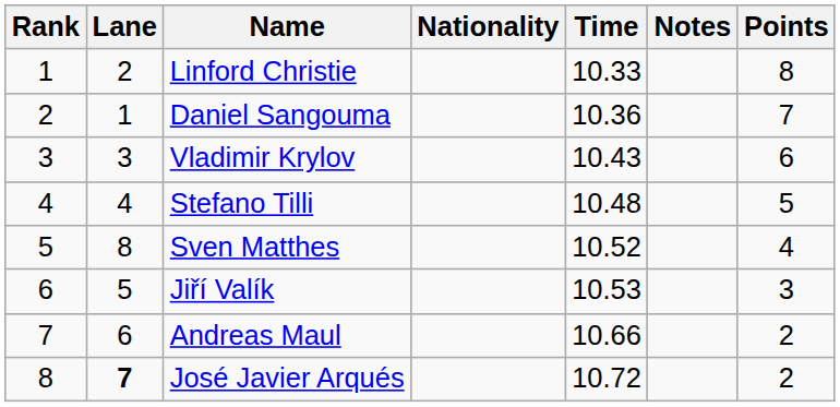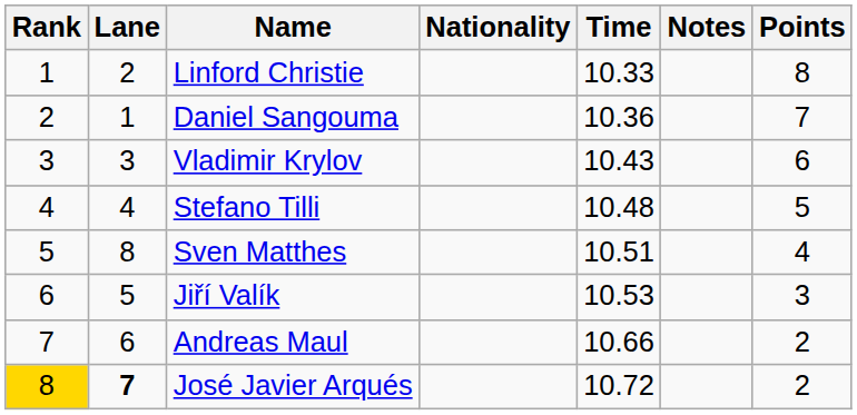 <table class="wikitable sortable" style="text-align:center">
 <tr>
 <th>Rank</th>
 <th>Lane</th>
 <th>Name</th>
 <th>Nationality</th>
 <th>Time</th>
 <th>Notes</th>
 <th>Points</th>
 </tr>
 <tr>
 <td>1</td>
 <td>2</td>
 <td align=left><a href='#'>Linford Christie</a></td>
 <td align=left></td>
 <td>10.33</td>
 <td></td>
 <td>8</td>
 </tr>
 <tr>
 <td>2</td>
 <td>1</td>
 <td align=left><a href='#'>Daniel Sangouma</a></td>
 <td align=left></td>
 <td>10.36</td>
 <td></td>
 <td>7</td>
 </tr>
 <tr>
 <td>3</td>
 <td>3</td>
 <td align=left><a href='#'>Vladimir Krylov</a></td>
 <td align=left></td>
 <td>10.43</td>
 <td></td>
 <td>6</td>
 </tr>
 <tr>
 <td>4</td>
 <td>4</td>
 <td align=left><a href='#'>Stefano Tilli</a></td>
 <td align=left></td>
 <td>10.48</td>
 <td></td>
 <td>5</td>
 </tr>
 <tr>
 <td>5</td>
 <td>8</td>
 <td align=left><a href='#'>Sven Matthes</a></td>
 <td align=left></td>
-<td>10.52</td>
+<td>10.51</td>
 <td></td>
 <td>4</td>
 </tr>
 <tr>
 <td>6</td>
 <td>5</td>
 <td align=left><a href='#'>Jiří Valík</a></td>
 <td align=left></td>
 <td>10.53</td>
 <td></td>
 <td>3</td>
 </tr>
 <tr>
 <td>7</td>
 <td>6</td>
 <td align=left><a href='#'>Andreas Maul</a></td>
 <td align=left></td>
 <td>10.66</td>
 <td></td>
 <td>2</td>
 </tr>
 <tr>
-<td>8</td>
+<td style="background: gold;">8</td>
 <td><strong>7</strong></td>
 <td align=left><a href='#'>José Javier Arqués</a></td>
 <td align=left></td>
 <td>10.72</td>
 <td></td>
 <td>2</td>
 </tr>
 </table>
